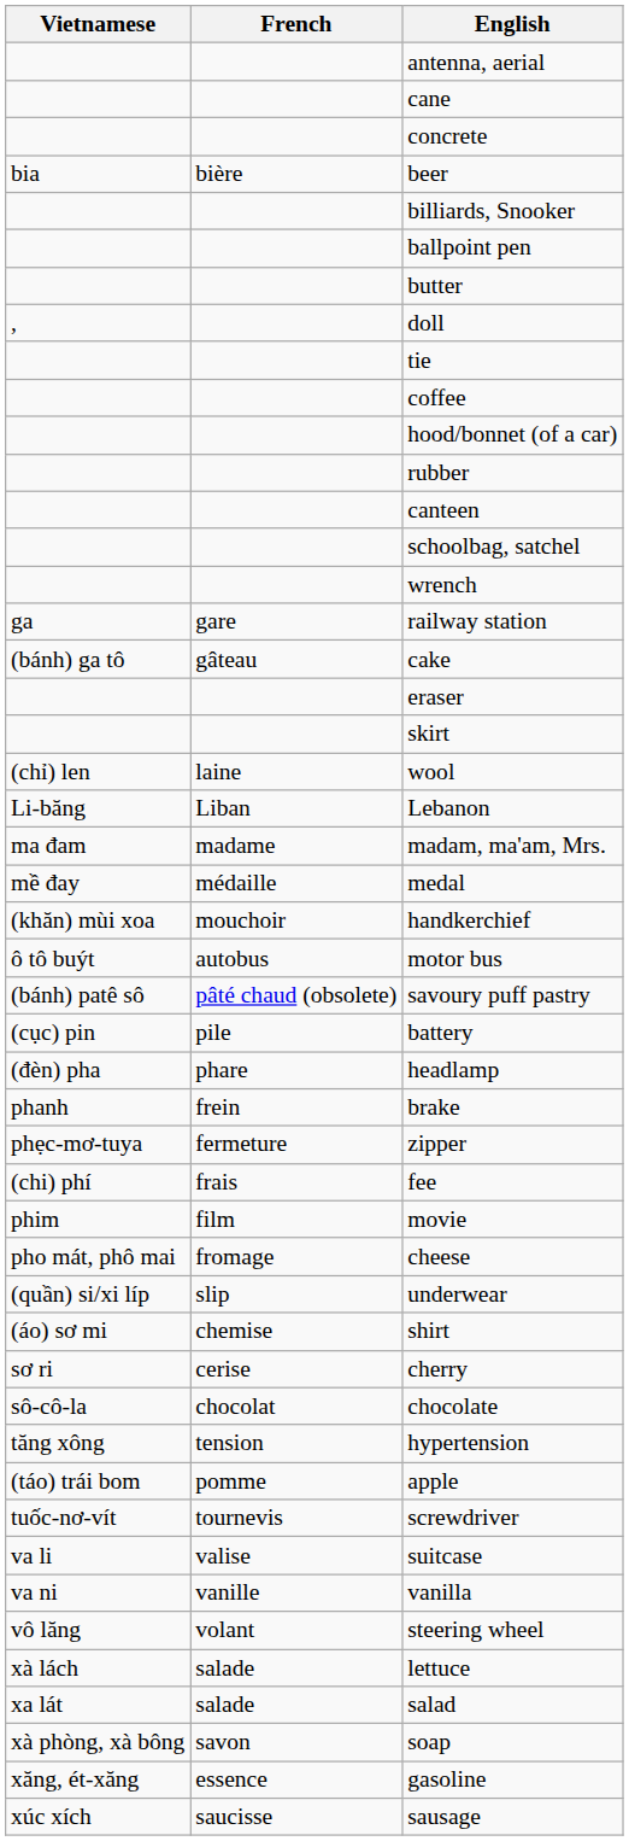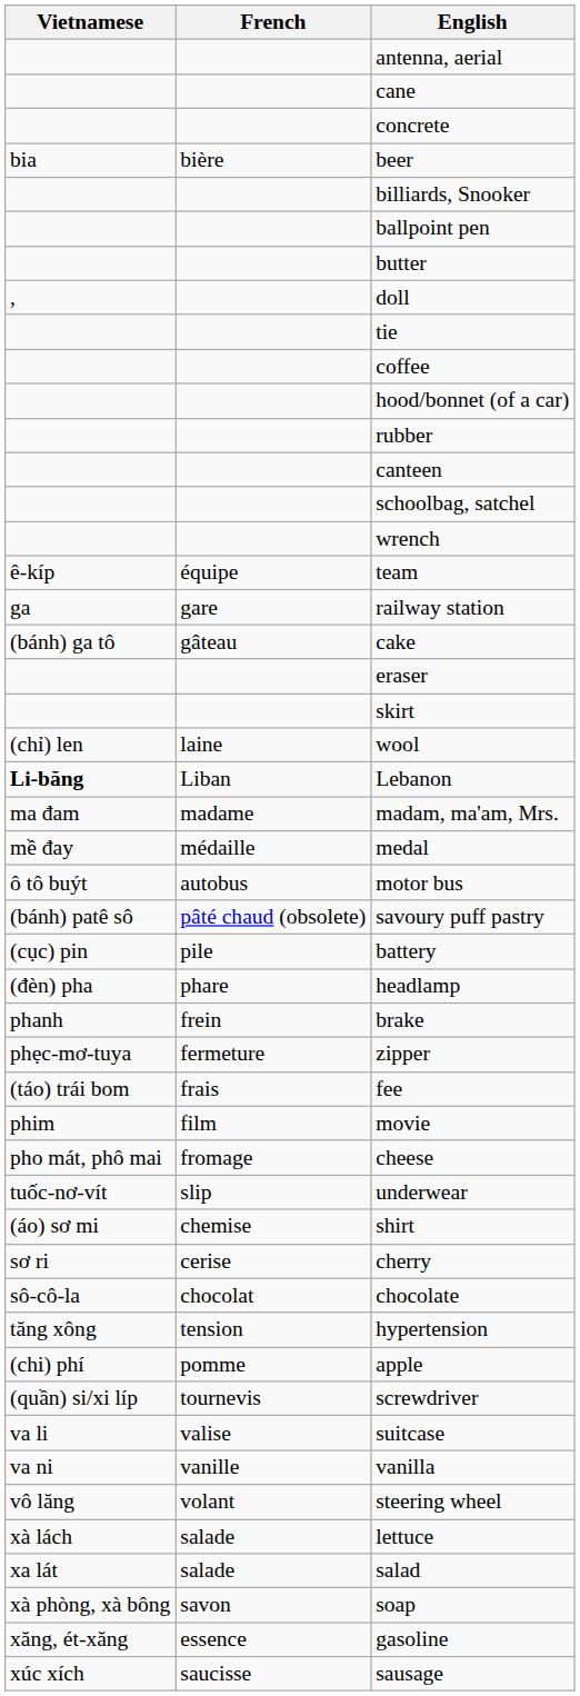 <table class="wikitable sortable">
 <tr>
 <th scope="col">Vietnamese</th>
 <th scope="col">French</th>
 <th scope="col">English</th>
 </tr>
 <tr>
 <td></td>
 <td></td>
 <td>antenna, aerial</td>
 </tr>
 <tr>
 <td></td>
 <td></td>
 <td>cane</td>
 </tr>
 <tr>
 <td></td>
 <td></td>
 <td>concrete</td>
 </tr>
 <tr>
 <td>bia</td>
 <td>bière</td>
 <td>beer</td>
 </tr>
 <tr>
 <td></td>
 <td></td>
 <td>billiards, Snooker</td>
 </tr>
 <tr>
 <td></td>
 <td></td>
 <td>ballpoint pen</td>
 </tr>
 <tr>
 <td></td>
 <td></td>
 <td>butter</td>
 </tr>
 <tr>
 <td>, </td>
 <td></td>
 <td>doll</td>
 </tr>
 <tr>
 <td></td>
 <td></td>
 <td>tie</td>
 </tr>
 <tr>
 <td></td>
 <td></td>
 <td>coffee</td>
 </tr>
 <tr>
 <td></td>
 <td></td>
 <td>hood/bonnet (of a car)</td>
 </tr>
 <tr>
 <td></td>
 <td></td>
 <td>rubber</td>
 </tr>
 <tr>
 <td></td>
 <td></td>
 <td>canteen</td>
 </tr>
 <tr>
 <td></td>
 <td></td>
 <td>schoolbag, satchel</td>
 </tr>
 <tr>
 <td></td>
 <td></td>
 <td>wrench</td>
 </tr>
 <tr>
+<td>ê-kíp</td>
+<td>équipe</td>
+<td>team</td>
+</tr>
+<tr>
 <td>ga</td>
 <td>gare</td>
 <td>railway station</td>
 </tr>
 <tr>
 <td>(bánh) ga tô</td>
 <td>gâteau</td>
 <td>cake</td>
 </tr>
 <tr>
 <td></td>
 <td></td>
 <td>eraser</td>
 </tr>
 <tr>
 <td></td>
 <td></td>
 <td>skirt</td>
 </tr>
 <tr>
 <td>(chỉ) len</td>
 <td>laine</td>
 <td>wool</td>
 </tr>
 <tr>
-<td>Li-băng</td>
+<td><strong>Li-băng</strong></td>
 <td>Liban</td>
 <td>Lebanon</td>
 </tr>
 <tr>
 <td>ma đam</td>
 <td>madame</td>
 <td>madam, ma'am, Mrs.</td>
 </tr>
 <tr>
 <td>mề đay</td>
 <td>médaille</td>
 <td>medal</td>
-</tr>
-<tr>
-<td>(khăn) mùi xoa</td>
-<td>mouchoir</td>
-<td>handkerchief</td>
 </tr>
 <tr>
 <td>ô tô buýt</td>
 <td>autobus</td>
 <td>motor bus</td>
 </tr>
 <tr>
 <td>(bánh) patê sô</td>
 <td><a href='#'>pâté chaud</a> (obsolete)</td>
 <td>savoury puff pastry</td>
 </tr>
 <tr>
 <td>(cục) pin</td>
 <td>pile</td>
 <td>battery</td>
 </tr>
 <tr>
 <td>(đèn) pha</td>
 <td>phare</td>
 <td>headlamp</td>
 </tr>
 <tr>
 <td>phanh</td>
 <td>frein</td>
 <td>brake</td>
 </tr>
 <tr>
 <td>phẹc-mơ-tuya</td>
 <td>fermeture</td>
 <td>zipper</td>
 </tr>
 <tr>
-<td>(chi) phí</td>
+<td>(táo) trái bom</td>
 <td>frais</td>
 <td>fee</td>
 </tr>
 <tr>
 <td>phim</td>
 <td>film</td>
 <td>movie</td>
 </tr>
 <tr>
 <td>pho mát, phô mai</td>
 <td>fromage</td>
 <td>cheese</td>
 </tr>
 <tr>
-<td>(quần) si/xi líp</td>
+<td>tuốc-nơ-vít</td>
 <td>slip</td>
 <td>underwear</td>
 </tr>
 <tr>
 <td>(áo) sơ mi</td>
 <td>chemise</td>
 <td>shirt</td>
 </tr>
 <tr>
 <td>sơ ri</td>
 <td>cerise</td>
 <td>cherry</td>
 </tr>
 <tr>
 <td>sô-cô-la</td>
 <td>chocolat</td>
 <td>chocolate</td>
 </tr>
 <tr>
 <td>tăng xông</td>
 <td>tension</td>
 <td>hypertension</td>
 </tr>
 <tr>
-<td>(táo) trái bom</td>
+<td>(chi) phí</td>
 <td>pomme</td>
 <td>apple</td>
 </tr>
 <tr>
-<td>tuốc-nơ-vít</td>
+<td>(quần) si/xi líp</td>
 <td>tournevis</td>
 <td>screwdriver</td>
 </tr>
 <tr>
 <td>va li</td>
 <td>valise</td>
 <td>suitcase</td>
 </tr>
 <tr>
 <td>va ni</td>
 <td>vanille</td>
 <td>vanilla</td>
 </tr>
 <tr>
 <td>vô lăng</td>
 <td>volant</td>
 <td>steering wheel</td>
 </tr>
 <tr>
 <td>xà lách</td>
 <td>salade</td>
 <td>lettuce</td>
 </tr>
 <tr>
 <td>xa lát</td>
 <td>salade</td>
 <td>salad</td>
 </tr>
 <tr>
 <td>xà phòng, xà bông</td>
 <td>savon</td>
 <td>soap</td>
 </tr>
 <tr>
 <td>xăng, ét-xăng</td>
 <td>essence</td>
 <td>gasoline</td>
 </tr>
 <tr>
 <td>xúc xích</td>
 <td>saucisse</td>
 <td>sausage</td>
 </tr>
 </table>
